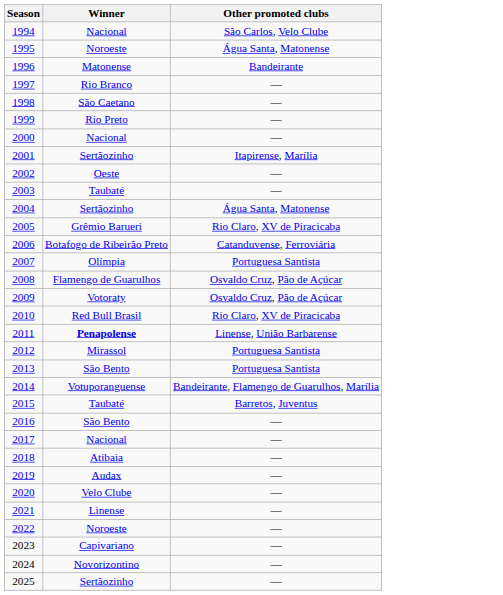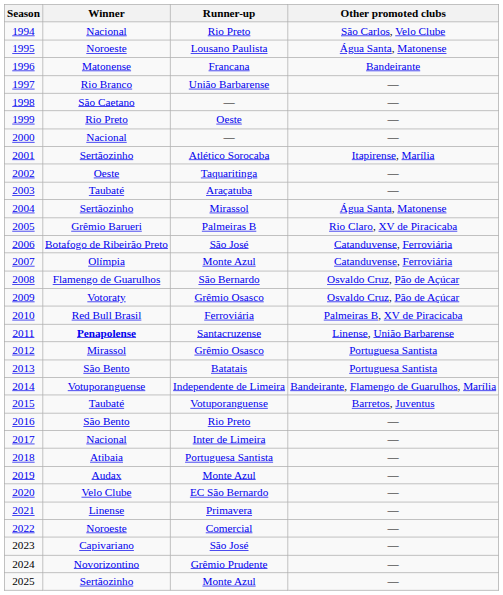 <table class="wikitable" style="text-align:center;">
 <tr>
 <th>Season</th>
 <th>Winner</th>
+<th>Runner-up</th>
 <th>Other promoted clubs</th>
 </tr>
 <tr>
 <td><a href='#'>1994</a></td>
 <td><a href='#'>Nacional</a></td>
+<td><a href='#'>Rio Preto</a></td>
 <td><a href='#'>São Carlos</a>, <a href='#'>Velo Clube</a></td>
 </tr>
 <tr>
 <td><a href='#'>1995</a></td>
 <td><a href='#'>Noroeste</a></td>
+<td><a href='#'>Lousano Paulista</a></td>
 <td><a href='#'>Água Santa</a>, <a href='#'>Matonense</a></td>
 </tr>
 <tr>
 <td><a href='#'>1996</a></td>
 <td><a href='#'>Matonense</a></td>
+<td><a href='#'>Francana</a></td>
 <td><a href='#'>Bandeirante</a></td>
 </tr>
 <tr>
 <td><a href='#'>1997</a></td>
 <td><a href='#'>Rio Branco</a></td>
+<td><a href='#'>União Barbarense</a></td>
 <td>—</td>
 </tr>
 <tr>
 <td><a href='#'>1998</a></td>
 <td><a href='#'>São Caetano</a></td>
 <td>—</td>
+<td>—</td>
 </tr>
 <tr>
 <td><a href='#'>1999</a></td>
 <td><a href='#'>Rio Preto</a></td>
+<td><a href='#'>Oeste</a></td>
 <td>—</td>
 </tr>
 <tr>
 <td><a href='#'>2000</a></td>
 <td><a href='#'>Nacional</a></td>
 <td>—</td>
+<td>—</td>
 </tr>
 <tr>
 <td><a href='#'>2001</a></td>
 <td><a href='#'>Sertãozinho</a></td>
+<td><a href='#'>Atlético Sorocaba</a></td>
 <td><a href='#'>Itapirense</a>, <a href='#'>Marília</a></td>
 </tr>
 <tr>
 <td><a href='#'>2002</a></td>
 <td><a href='#'>Oeste</a></td>
+<td><a href='#'>Taquaritinga</a></td>
 <td>—</td>
 </tr>
 <tr>
 <td><a href='#'>2003</a></td>
 <td><a href='#'>Taubaté</a></td>
+<td><a href='#'>Araçatuba</a></td>
 <td>—</td>
 </tr>
 <tr>
 <td><a href='#'>2004</a></td>
 <td><a href='#'>Sertãozinho</a></td>
+<td><a href='#'>Mirassol</a></td>
 <td><a href='#'>Água Santa</a>, <a href='#'>Matonense</a></td>
 </tr>
 <tr>
 <td><a href='#'>2005</a></td>
 <td><a href='#'>Grêmio Barueri</a></td>
+<td><a href='#'>Palmeiras B</a></td>
 <td><a href='#'>Rio Claro</a>, <a href='#'>XV de Piracicaba</a></td>
 </tr>
 <tr>
 <td><a href='#'>2006</a></td>
 <td><a href='#'>Botafogo de Ribeirão Preto</a></td>
+<td><a href='#'>São José</a></td>
 <td><a href='#'>Catanduvense</a>, <a href='#'>Ferroviária</a></td>
 </tr>
 <tr>
 <td><a href='#'>2007</a></td>
 <td><a href='#'>Olímpia</a></td>
-<td><a href='#'>Portuguesa Santista</a></td>
+<td><a href='#'>Monte Azul</a></td>
+<td><a href='#'>Catanduvense</a>, <a href='#'>Ferroviária</a></td>
 </tr>
 <tr>
 <td><a href='#'>2008</a></td>
 <td><a href='#'>Flamengo de Guarulhos</a></td>
+<td><a href='#'>São Bernardo</a></td>
 <td><a href='#'>Osvaldo Cruz</a>, <a href='#'>Pão de Açúcar</a></td>
 </tr>
 <tr>
 <td><a href='#'>2009</a></td>
 <td><a href='#'>Votoraty</a></td>
+<td><a href='#'>Grêmio Osasco</a></td>
 <td><a href='#'>Osvaldo Cruz</a>, <a href='#'>Pão de Açúcar</a></td>
 </tr>
 <tr>
 <td><a href='#'>2010</a></td>
 <td><a href='#'>Red Bull Brasil</a></td>
-<td><a href='#'>Rio Claro</a>, <a href='#'>XV de Piracicaba</a></td>
+<td><a href='#'>Ferroviária</a></td>
+<td><a href='#'>Palmeiras B</a>, <a href='#'>XV de Piracicaba</a></td>
 </tr>
 <tr>
 <td><a href='#'>2011</a></td>
 <td><strong><a href='#'>Penapolense</a></strong></td>
+<td><a href='#'>Santacruzense</a></td>
 <td><a href='#'>Linense</a>, <a href='#'>União Barbarense</a></td>
 </tr>
 <tr>
 <td><a href='#'>2012</a></td>
 <td><a href='#'>Mirassol</a></td>
+<td><a href='#'>Grêmio Osasco</a></td>
 <td><a href='#'>Portuguesa Santista</a></td>
 </tr>
 <tr>
 <td><a href='#'>2013</a></td>
 <td><a href='#'>São Bento</a></td>
+<td><a href='#'>Batatais</a></td>
 <td><a href='#'>Portuguesa Santista</a></td>
 </tr>
 <tr>
 <td><a href='#'>2014</a></td>
 <td><a href='#'>Votuporanguense</a></td>
+<td><a href='#'>Independente de Limeira</a></td>
 <td><a href='#'>Bandeirante</a>, <a href='#'>Flamengo de Guarulhos</a>, <a href='#'>Marília</a></td>
 </tr>
 <tr>
 <td><a href='#'>2015</a></td>
 <td><a href='#'>Taubaté</a></td>
+<td><a href='#'>Votuporanguense</a></td>
 <td><a href='#'>Barretos</a>, <a href='#'>Juventus</a></td>
 </tr>
 <tr>
 <td><a href='#'>2016</a></td>
 <td><a href='#'>São Bento</a></td>
+<td><a href='#'>Rio Preto</a></td>
 <td>—</td>
 </tr>
 <tr>
 <td><a href='#'>2017</a></td>
 <td><a href='#'>Nacional</a></td>
+<td><a href='#'>Inter de Limeira</a></td>
 <td>—</td>
 </tr>
 <tr>
 <td><a href='#'>2018</a></td>
 <td><a href='#'>Atibaia</a></td>
+<td><a href='#'>Portuguesa Santista</a></td>
 <td>—</td>
 </tr>
 <tr>
 <td><a href='#'>2019</a></td>
 <td><a href='#'>Audax</a></td>
+<td><a href='#'>Monte Azul</a></td>
 <td>—</td>
 </tr>
 <tr>
 <td><a href='#'>2020</a></td>
 <td><a href='#'>Velo Clube</a></td>
+<td><a href='#'>EC São Bernardo</a></td>
 <td>—</td>
 </tr>
 <tr>
 <td><a href='#'>2021</a></td>
 <td><a href='#'>Linense</a></td>
+<td><a href='#'>Primavera</a></td>
 <td>—</td>
 </tr>
 <tr>
 <td><a href='#'>2022</a></td>
 <td><a href='#'>Noroeste</a></td>
+<td><a href='#'>Comercial</a></td>
 <td>—</td>
 </tr>
 <tr>
 <td>2023</td>
 <td><a href='#'>Capivariano</a></td>
+<td><a href='#'>São José</a></td>
 <td>—</td>
 </tr>
 <tr>
 <td>2024</td>
 <td><a href='#'>Novorizontino</a></td>
+<td><a href='#'>Grêmio Prudente</a></td>
 <td>—</td>
 </tr>
 <tr>
 <td>2025</td>
 <td><a href='#'>Sertãozinho</a></td>
+<td><a href='#'>Monte Azul</a></td>
 <td>—</td>
 </tr>
 </table>
